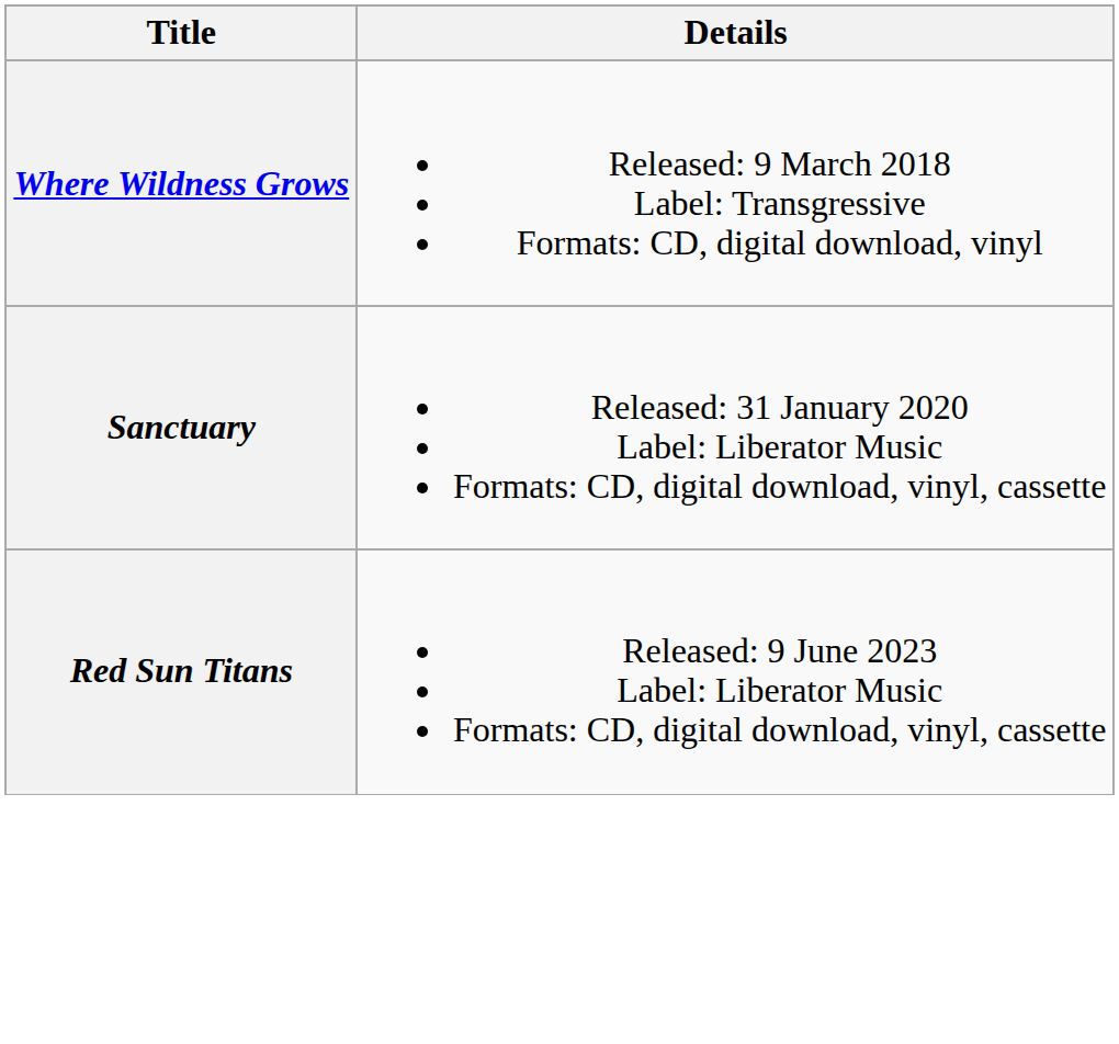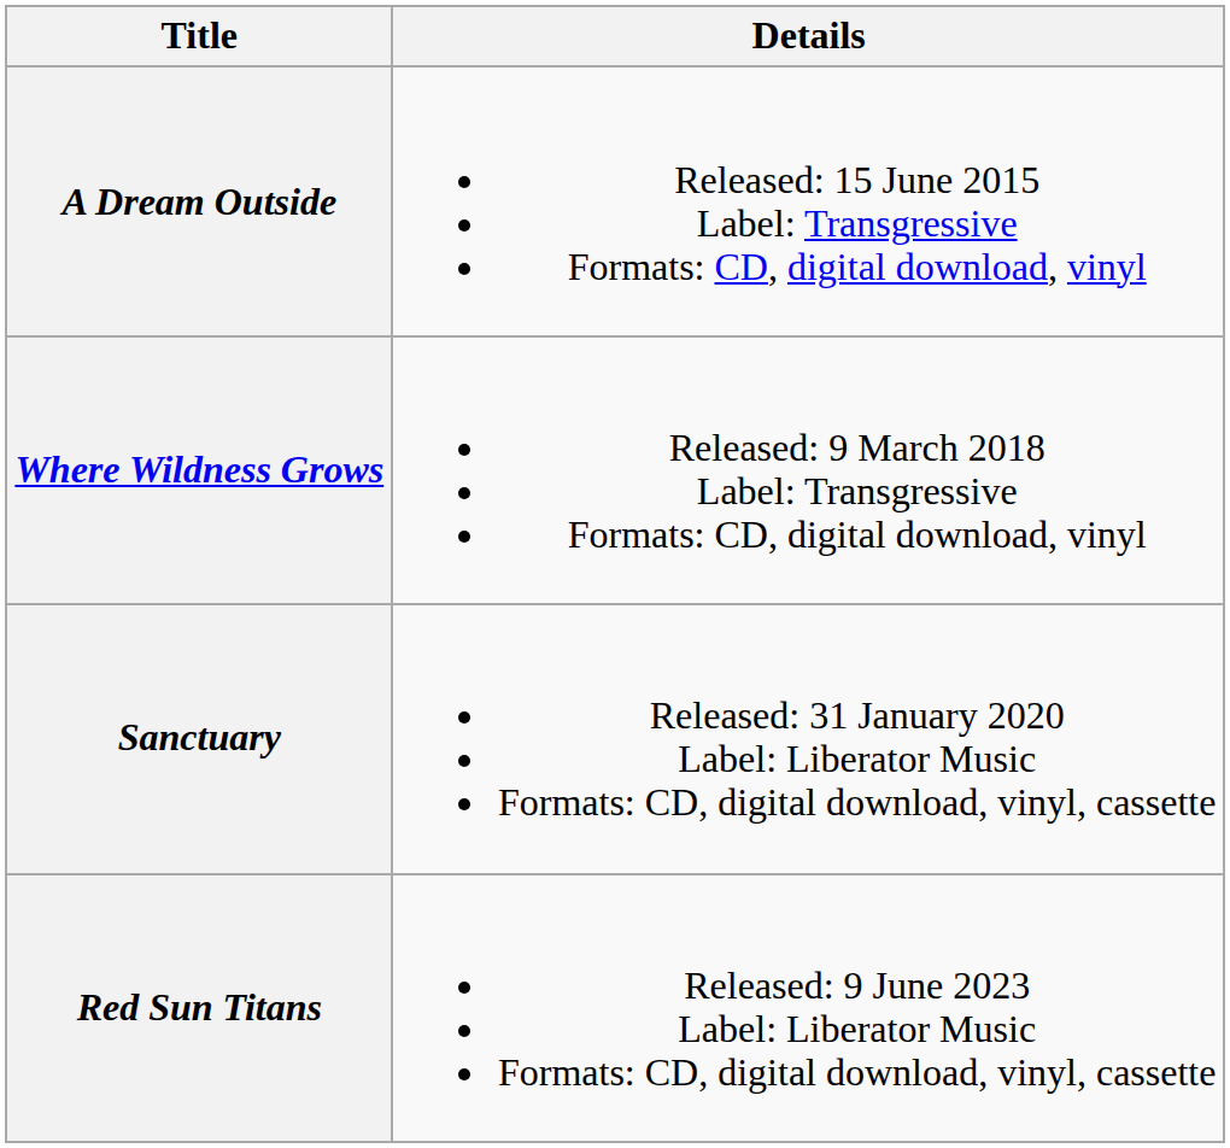 <table class="wikitable plainrowheaders" style="text-align:center;">
 <tr>
 <th scope="col">Title</th>
 <th scope="col">Details</th>
+</tr>
+<tr>
+<th scope="row"><em>A Dream Outside</em></th>
+<td><br><ul><li>Released: 15 June 2015</li><li>Label: <a href='#'>Transgressive</a></li><li>Formats: <a href='#'>CD</a>, <a href='#'>digital download</a>, <a href='#'>vinyl</a></li></ul></td>
 </tr>
 <tr>
 <th scope="row"><em><a href='#'>Where Wildness Grows</a></em></th>
 <td><br><ul><li>Released: 9 March 2018</li><li>Label: Transgressive</li><li>Formats: CD, digital download, vinyl</li></ul></td>
 </tr>
 <tr>
 <th scope="row"><em>Sanctuary</em></th>
 <td><br><ul><li>Released: 31 January 2020</li><li>Label: Liberator Music</li><li>Formats: CD, digital download, vinyl, cassette</li></ul></td>
 </tr>
 <tr>
 <th scope="row"><em>Red Sun Titans</em></th>
 <td><br><ul><li>Released: 9 June 2023</li><li>Label: Liberator Music</li><li>Formats: CD, digital download, vinyl, cassette</li></ul></td>
 </tr>
 </table>
